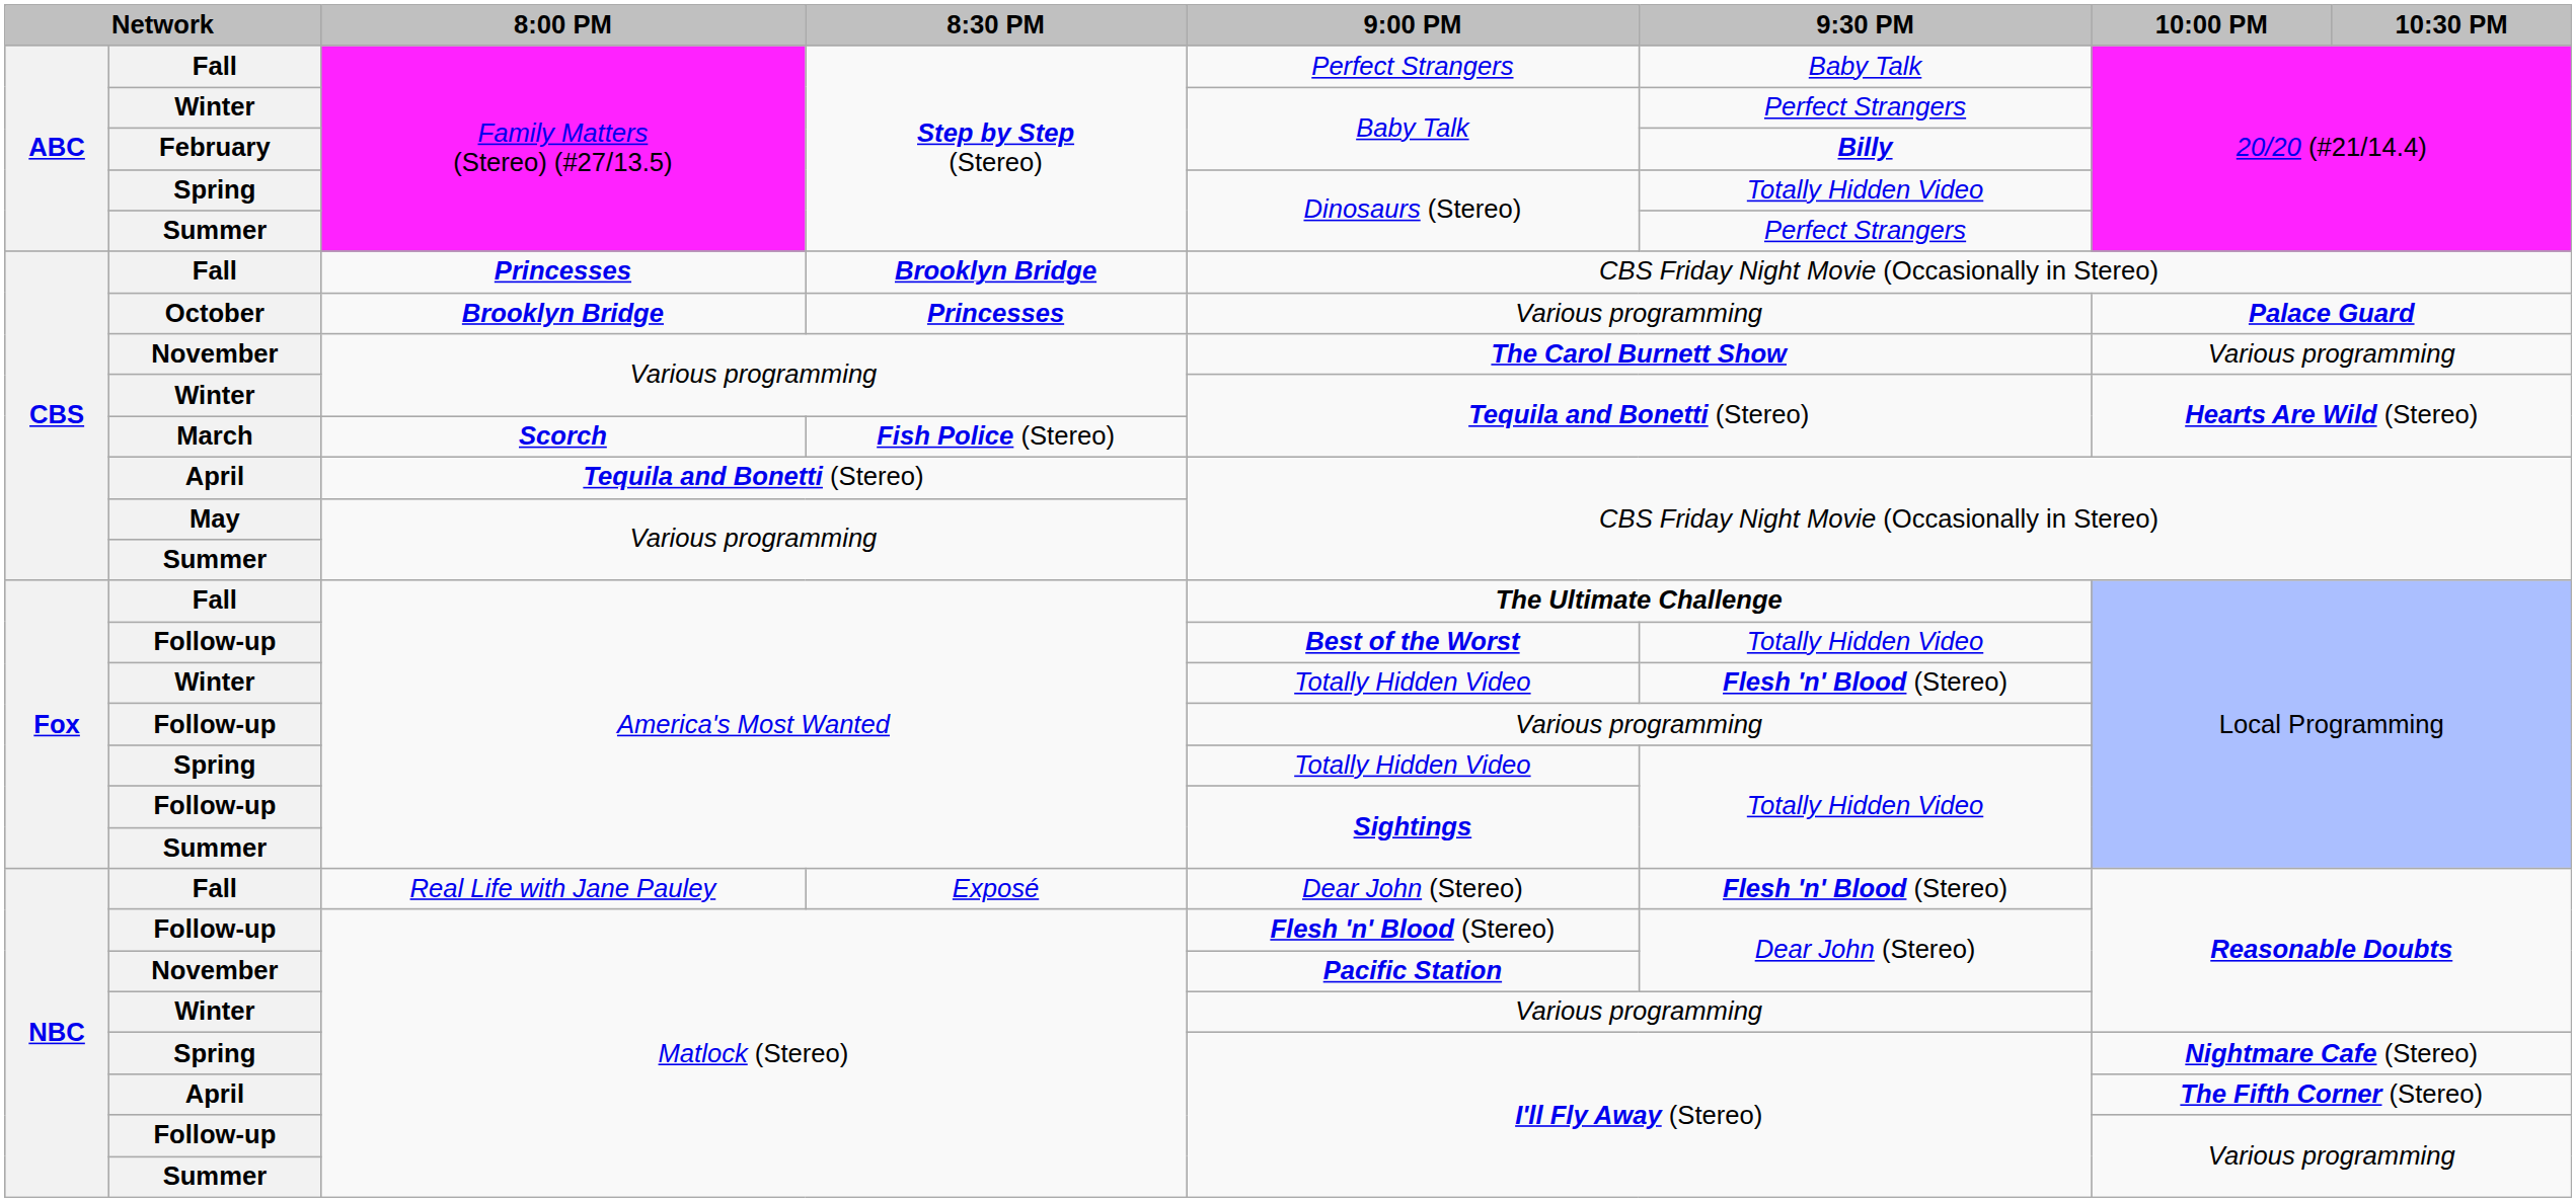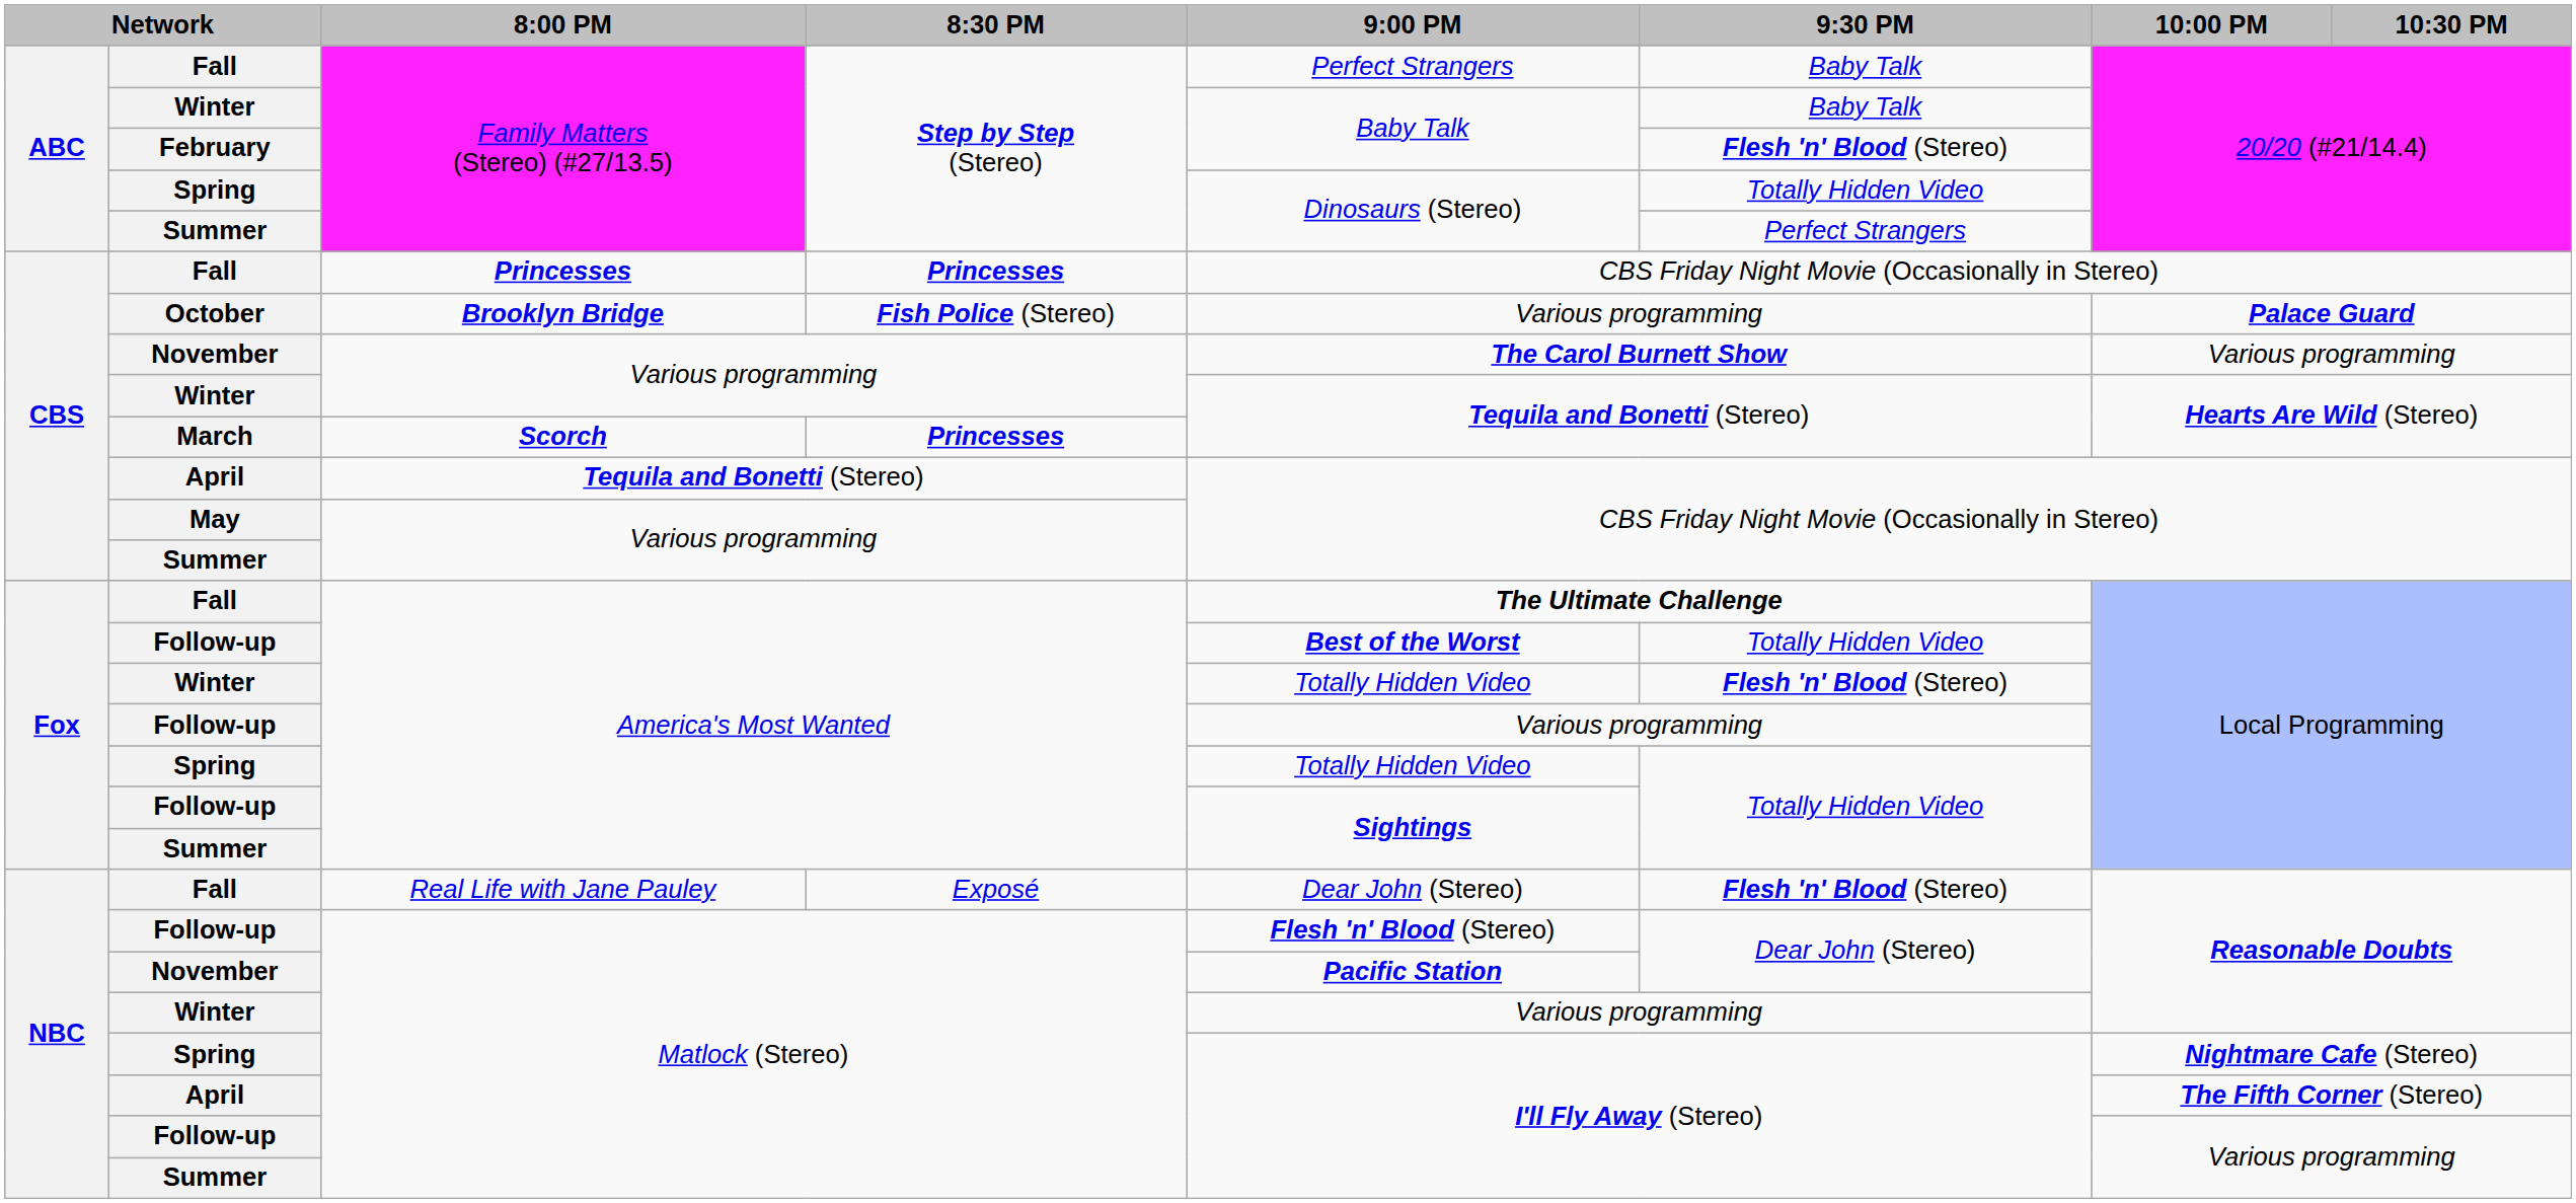 <table class="wikitable" style="width:100%;margin-right:0;text-align:center">
 <tr>
 <th colspan="2" style="background-color:#C0C0C0;text-align:center">Network</th>
 <th style="background-color:#C0C0C0;text-align:center">8:00 PM</th>
 <th style="background-color:#C0C0C0;text-align:center">8:30 PM</th>
 <th style="background-color:#C0C0C0;text-align:center">9:00 PM</th>
 <th style="background-color:#C0C0C0;text-align:center">9:30 PM</th>
 <th style="background-color:#C0C0C0;text-align:center">10:00 PM</th>
 <th style="background-color:#C0C0C0;text-align:center">10:30 PM</th>
 </tr>
 <tr>
 <th rowspan="5"><a href='#'>ABC</a></th>
 <th>Fall</th>
 <td rowspan="5" bgcolor="#FF22FF"><em><a href='#'>Family Matters</a></em><br>(Stereo) (#27/13.5)</td>
 <td rowspan="5"><strong><em><a href='#'>Step by Step</a></em></strong><br>(Stereo)</td>
 <td><em><a href='#'>Perfect Strangers</a></em></td>
 <td><em><a href='#'>Baby Talk</a></em></td>
 <td rowspan="5" bgcolor="#FF22FF" colspan="2"><em><a href='#'>20/20</a></em> (#21/14.4)</td>
 </tr>
 <tr>
 <th>Winter</th>
 <td rowspan="2"><em><a href='#'>Baby Talk</a></em></td>
-<td><em><a href='#'>Perfect Strangers</a></em></td>
+<td><em><a href='#'>Baby Talk</a></em></td>
 </tr>
 <tr>
 <th>February</th>
-<td><strong><em><a href='#'>Billy</a></em></strong></td>
+<td><strong><em><a href='#'>Flesh 'n' Blood</a></em></strong> (Stereo)</td>
 </tr>
 <tr>
 <th>Spring</th>
 <td rowspan="2"><em><a href='#'>Dinosaurs</a></em> (Stereo)</td>
 <td><em><a href='#'>Totally Hidden Video</a></em></td>
 </tr>
 <tr>
 <th>Summer</th>
 <td><em><a href='#'>Perfect Strangers</a></em></td>
 </tr>
 <tr>
 <th rowspan="8"><a href='#'>CBS</a></th>
 <th>Fall</th>
 <td><strong><em><a href='#'>Princesses</a></em></strong></td>
-<td><strong><em><a href='#'>Brooklyn Bridge</a></em></strong></td>
+<td><strong><em><a href='#'>Princesses</a></em></strong></td>
 <td colspan="4"><em>CBS Friday Night Movie</em> (Occasionally in Stereo)</td>
 </tr>
 <tr>
 <th>October</th>
 <td><strong><em><a href='#'>Brooklyn Bridge</a></em></strong></td>
-<td><strong><em><a href='#'>Princesses</a></em></strong></td>
+<td><strong><em><a href='#'>Fish Police</a></em></strong> (Stereo)</td>
 <td colspan="2"><em>Various programming</em></td>
 <td colspan="2"><strong><em><a href='#'>Palace Guard</a></em></strong></td>
 </tr>
 <tr>
 <th>November</th>
 <td colspan="2" rowspan="2"><em>Various programming</em></td>
 <td colspan="2"><strong><em><a href='#'>The Carol Burnett Show</a></em></strong></td>
 <td colspan="2"><em>Various programming</em></td>
 </tr>
 <tr>
 <th>Winter</th>
 <td colspan="2" rowspan="2"><strong><em><a href='#'>Tequila and Bonetti</a></em></strong> (Stereo)</td>
 <td colspan="2" rowspan="2"><strong><em><a href='#'>Hearts Are Wild</a></em></strong> (Stereo)</td>
 </tr>
 <tr>
 <th>March</th>
 <td><strong><em><a href='#'>Scorch</a></em></strong></td>
-<td><strong><em><a href='#'>Fish Police</a></em></strong> (Stereo)</td>
+<td><strong><em><a href='#'>Princesses</a></em></strong></td>
 </tr>
 <tr>
 <th>April</th>
 <td colspan="2"><strong><em><a href='#'>Tequila and Bonetti</a></em></strong> (Stereo)</td>
 <td colspan="4" rowspan="3"><em>CBS Friday Night Movie</em> (Occasionally in Stereo)</td>
 </tr>
 <tr>
 <th>May</th>
 <td colspan="2" rowspan="2"><em>Various programming</em></td>
 </tr>
 <tr>
 <th>Summer</th>
 </tr>
 <tr>
 <th rowspan="7"><a href='#'>Fox</a></th>
 <th>Fall</th>
 <td rowspan="7" colspan="2"><em><a href='#'>America's Most Wanted</a></em></td>
 <td colspan="2"><strong><em>The Ultimate Challenge</em></strong></td>
 <td rowspan="7" style="background:#abbfff;" colspan="2">Local Programming</td>
 </tr>
 <tr>
 <th>Follow-up</th>
 <td><strong><em><a href='#'>Best of the Worst</a></em></strong></td>
 <td><em><a href='#'>Totally Hidden Video</a></em></td>
 </tr>
 <tr>
 <th>Winter</th>
 <td><em><a href='#'>Totally Hidden Video</a></em></td>
 <td><strong><em><a href='#'>Flesh 'n' Blood</a></em></strong> (Stereo)</td>
 </tr>
 <tr>
 <th>Follow-up</th>
 <td colspan="2"><em>Various programming</em></td>
 </tr>
 <tr>
 <th>Spring</th>
 <td><em><a href='#'>Totally Hidden Video</a></em></td>
 <td rowspan="3"><em><a href='#'>Totally Hidden Video</a></em></td>
 </tr>
 <tr>
 <th>Follow-up</th>
 <td rowspan="2"><strong><em><a href='#'>Sightings</a></em></strong></td>
 </tr>
 <tr>
 <th>Summer</th>
 </tr>
 <tr>
 <th rowspan="8"><a href='#'>NBC</a></th>
 <th>Fall</th>
 <td><em><a href='#'>Real Life with Jane Pauley</a></em></td>
 <td><em><a href='#'>Exposé</a></em></td>
 <td><em><a href='#'>Dear John</a></em> (Stereo)</td>
 <td><strong><em><a href='#'>Flesh 'n' Blood</a></em></strong> (Stereo)</td>
 <td colspan="2" rowspan="4"><strong><em><a href='#'>Reasonable Doubts</a></em></strong></td>
 </tr>
 <tr>
 <th>Follow-up</th>
 <td colspan="2" rowspan="7"><em><a href='#'>Matlock</a></em> (Stereo)</td>
 <td><strong><em><a href='#'>Flesh 'n' Blood</a></em></strong> (Stereo)</td>
 <td rowspan="2"><em><a href='#'>Dear John</a></em> (Stereo)</td>
 </tr>
 <tr>
 <th>November</th>
 <td><strong><em><a href='#'>Pacific Station</a></em></strong></td>
 </tr>
 <tr>
 <th>Winter</th>
 <td colspan="2"><em>Various programming</em></td>
 </tr>
 <tr>
 <th>Spring</th>
 <td colspan="2" rowspan="4"><strong><em><a href='#'>I'll Fly Away</a></em></strong> (Stereo)</td>
 <td colspan="2"><strong><em><a href='#'>Nightmare Cafe</a></em></strong> (Stereo)</td>
 </tr>
 <tr>
 <th>April</th>
 <td colspan="2"><strong><em><a href='#'>The Fifth Corner</a></em></strong> (Stereo)</td>
 </tr>
 <tr>
 <th>Follow-up</th>
 <td colspan="2" rowspan="2"><em>Various programming</em></td>
 </tr>
 <tr>
 <th>Summer</th>
 </tr>
 </table>
